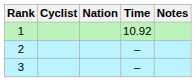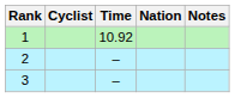 <table class="wikitable sortable" style="text-align:center">
 <tr>
 <th>Rank</th>
 <th>Cyclist</th>
+<th>Time</th>
 <th>Nation</th>
-<th>Time</th>
 <th>Notes</th>
 </tr>
 <tr bgcolor=bbf3bb>
 <td>1</td>
 <td align=left></td>
+<td>10.92</td>
 <td align=left></td>
-<td>10.92</td>
 <td></td>
 </tr>
 <tr bgcolor=bbf3ff>
 <td>2</td>
 <td align=left></td>
+<td>–</td>
 <td align=left></td>
-<td>–</td>
 <td></td>
 </tr>
 <tr bgcolor=bbf3ff>
 <td>3</td>
 <td align=left></td>
+<td>–</td>
 <td align=left></td>
-<td>–</td>
 <td></td>
 </tr>
 </table>
